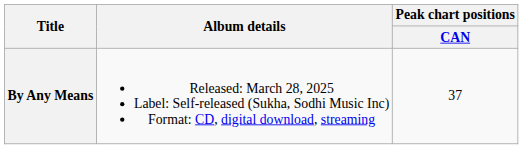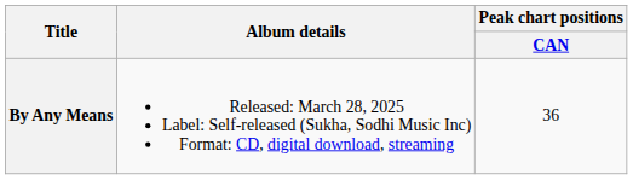 <table class="wikitable plainrowheaders" style="text-align:center;">
 <tr>
 <th rowspan="2">Title</th>
 <th rowspan="2">Album details</th>
 <th>Peak chart positions</th>
 </tr>
 <tr>
 <th><a href='#'>CAN</a></th>
 </tr>
 <tr>
 <th scope="row">By Any Means</th>
 <td><br><ul><li>Released: March 28, 2025</li><li>Label: Self-released (Sukha, Sodhi Music Inc)</li><li>Format: <a href='#'>CD</a>, <a href='#'>digital download</a>, <a href='#'>streaming</a></li></ul></td>
-<td>37</td>
+<td>36</td>
 </tr>
 </table>
